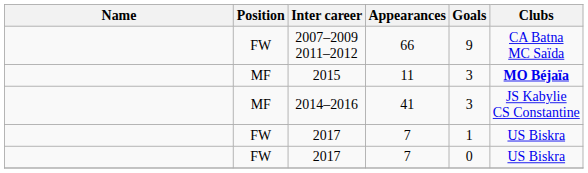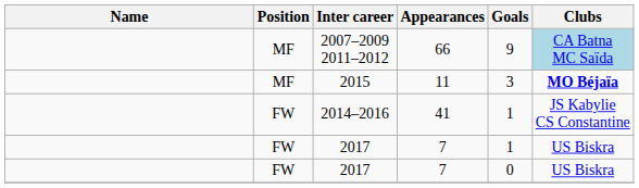 <table class="wikitable sortable" style="text-align: center;">
 <tr>
 <th style="width:16em">Name</th>
 <th>Position</th>
 <th>Inter career</th>
 <th>Appearances</th>
 <th>Goals</th>
 <th>Clubs</th>
 </tr>
 <tr>
 <td align="left"></td>
-<td>FW</td>
+<td>MF</td>
 <td>2007–2009<br>2011–2012</td>
 <td>66</td>
 <td>9</td>
-<td><a href='#'>CA Batna</a><br><a href='#'>MC Saïda</a></td>
+<td style="background: lightblue;"><a href='#'>CA Batna</a><br><a href='#'>MC Saïda</a></td>
 </tr>
 <tr>
 <td align="left"></td>
 <td>MF</td>
 <td>2015</td>
 <td>11</td>
 <td>3</td>
 <td><strong><a href='#'>MO Béjaïa</a></strong></td>
 </tr>
 <tr>
 <td align="left"></td>
-<td>MF</td>
+<td>FW</td>
 <td>2014–2016</td>
 <td>41</td>
-<td>3</td>
+<td>1</td>
 <td><a href='#'>JS Kabylie</a><br><a href='#'>CS Constantine</a></td>
 </tr>
 <tr>
 <td align="left"></td>
 <td>FW</td>
 <td>2017</td>
 <td>7</td>
 <td>1</td>
 <td><a href='#'>US Biskra</a></td>
 </tr>
 <tr>
 <td align="left"></td>
 <td>FW</td>
 <td>2017</td>
 <td>7</td>
 <td>0</td>
 <td><a href='#'>US Biskra</a></td>
 </tr>
 <tr>
 </tr>
 </table>
